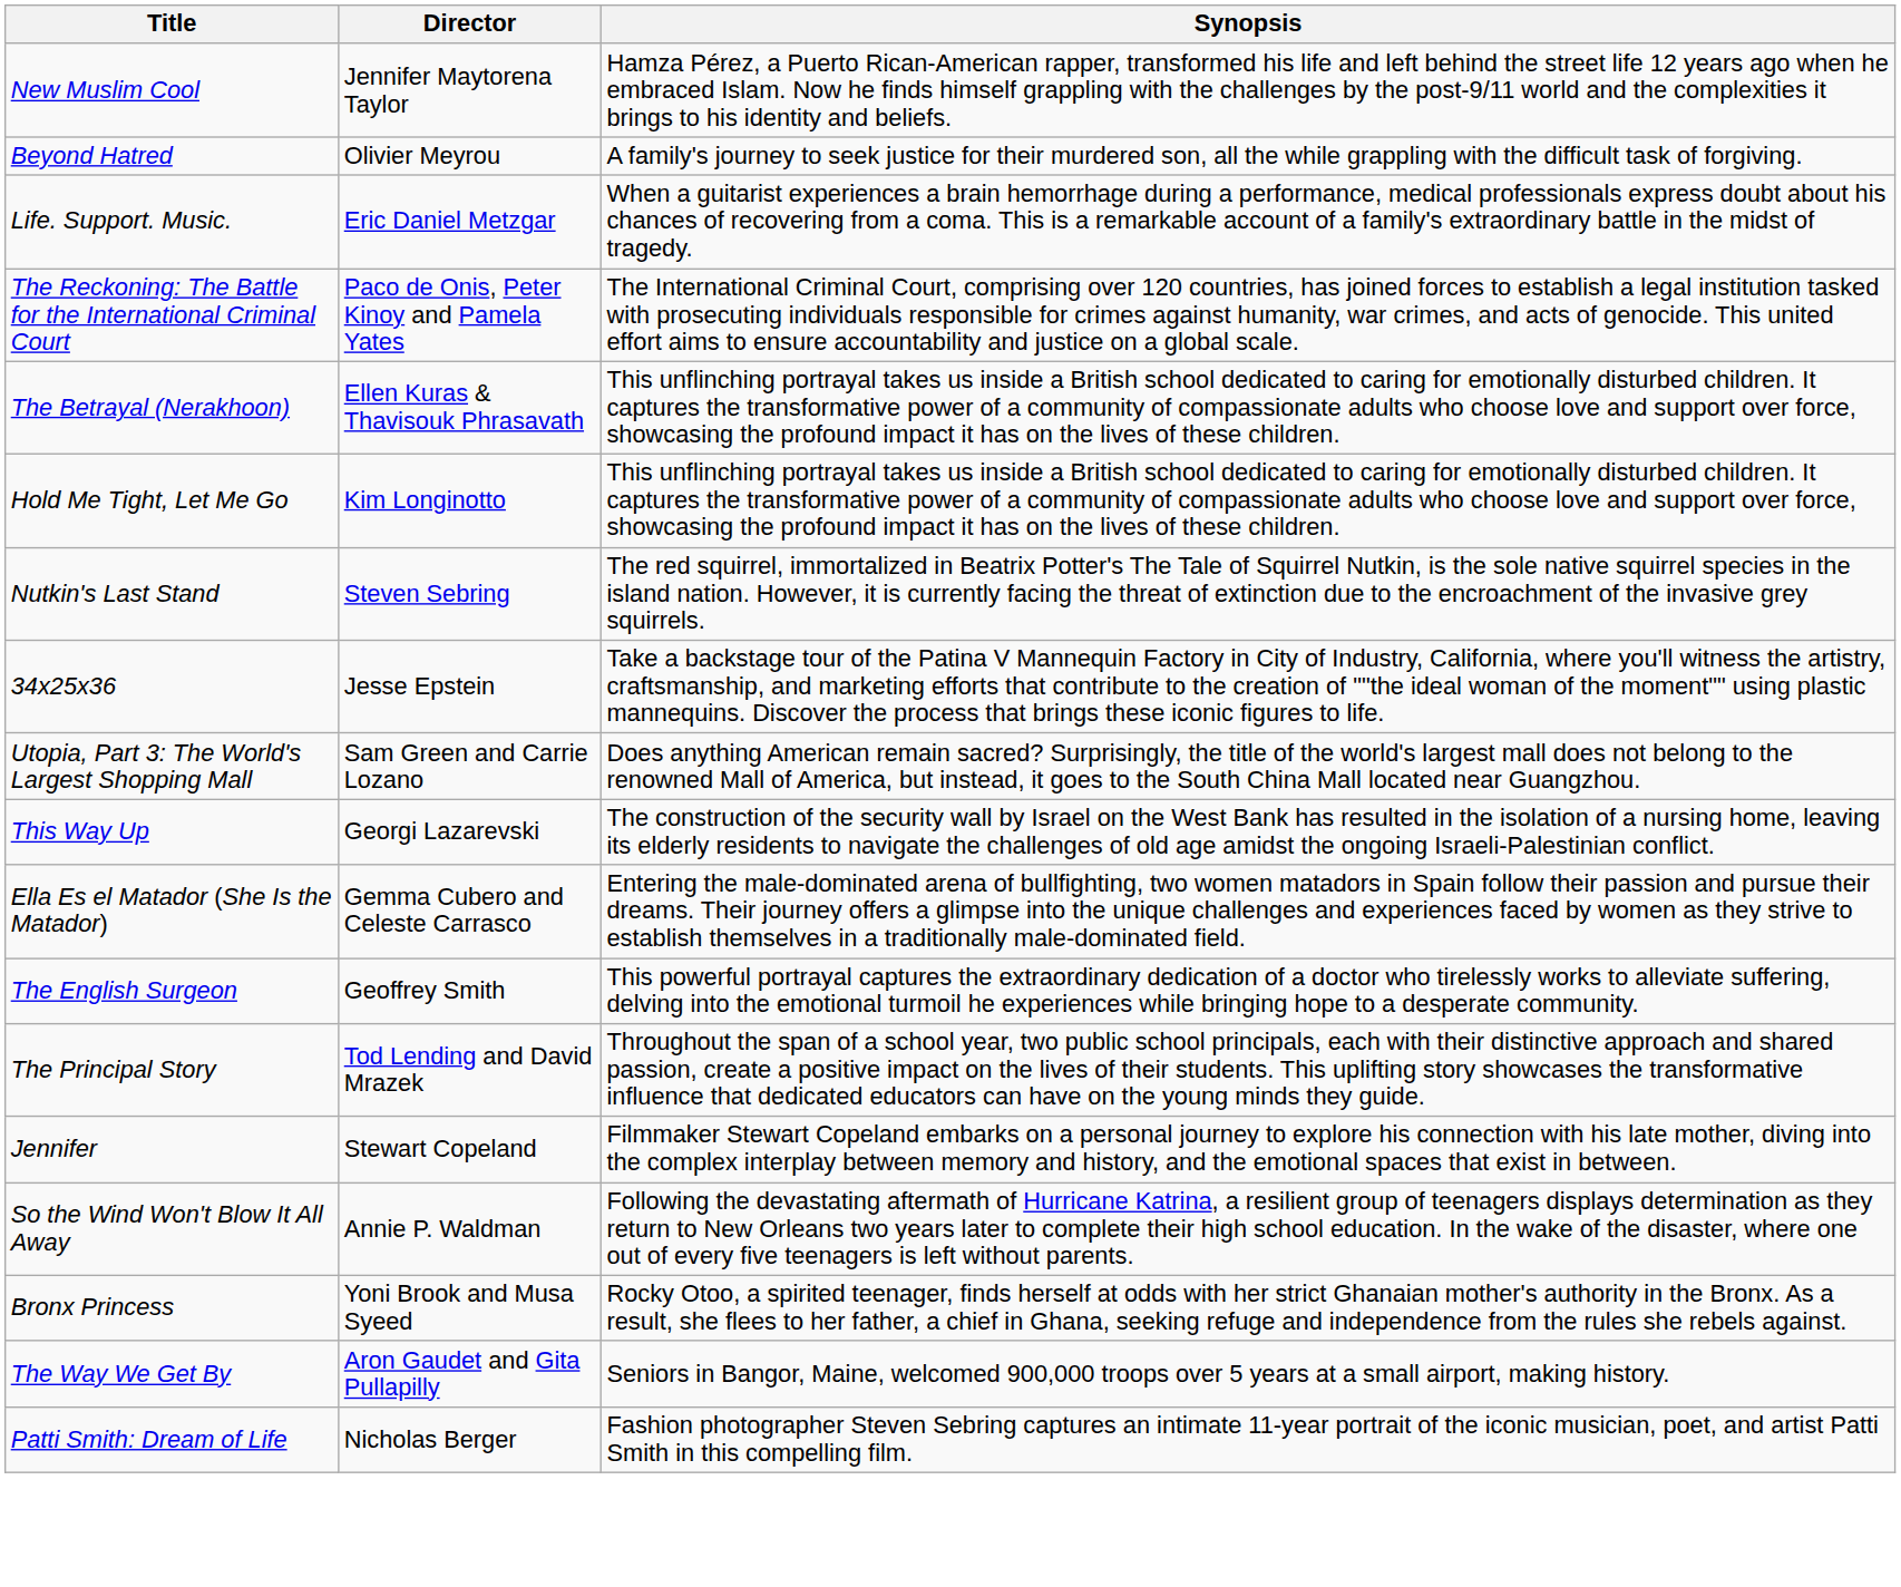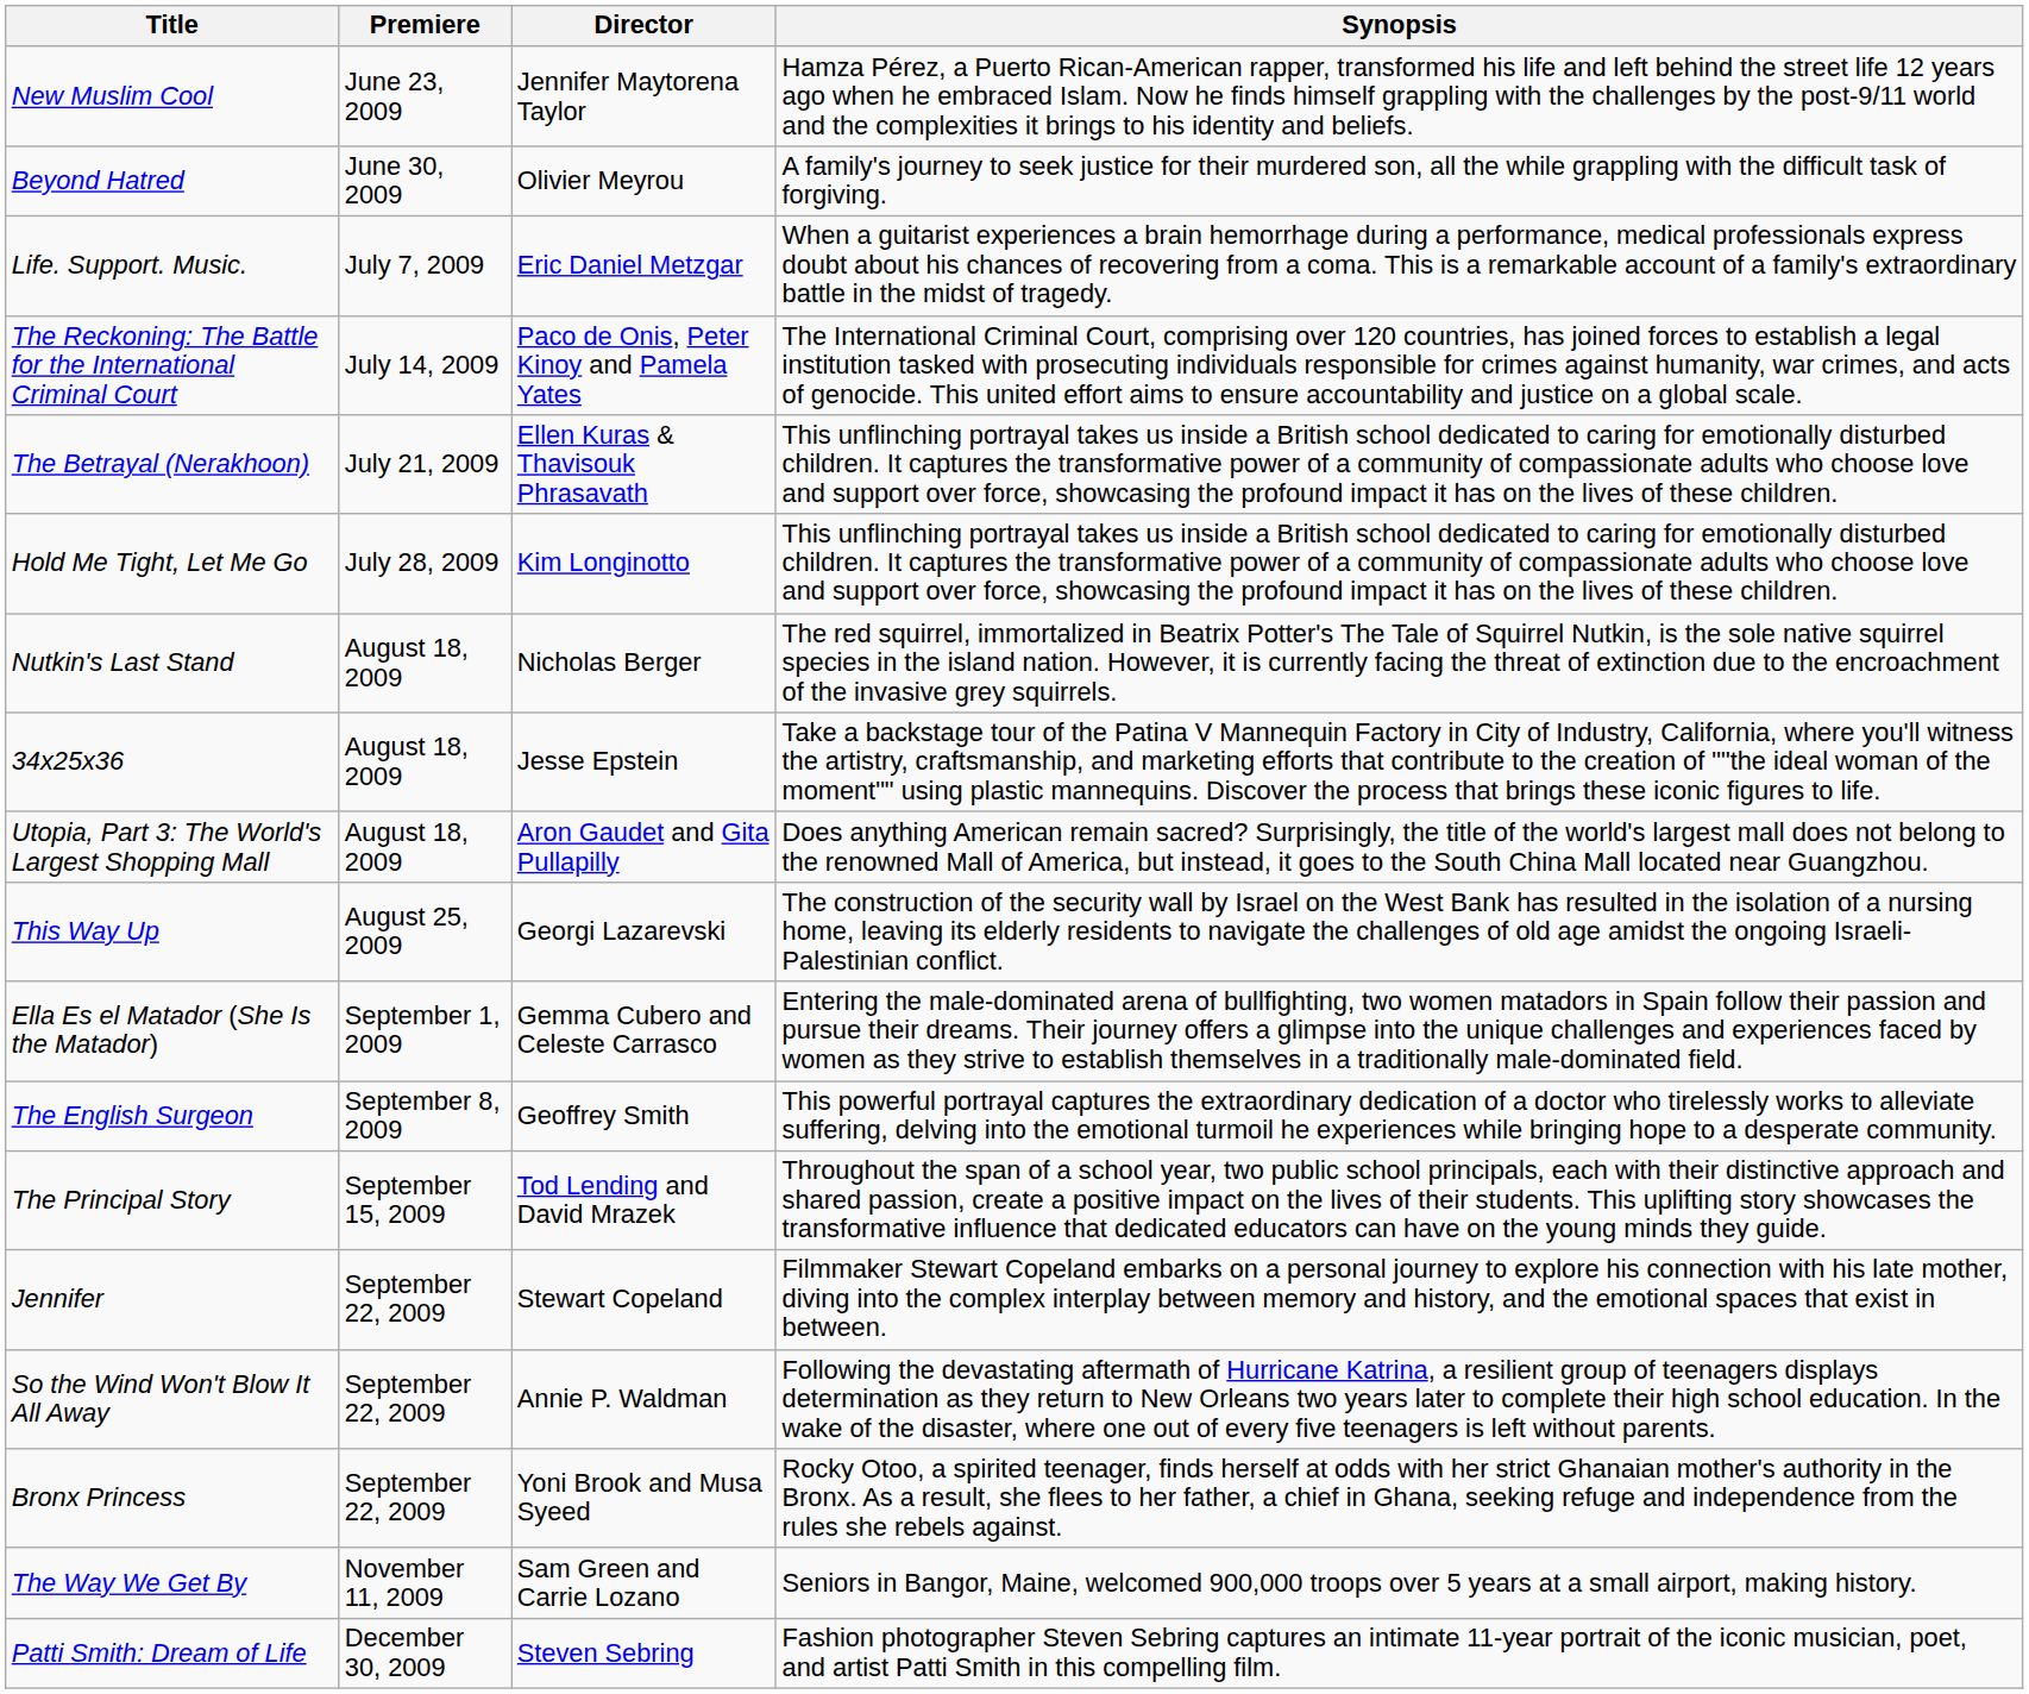 <table class="wikitable sortable">
 <tr>
 <th>Title</th>
+<th>Premiere</th>
 <th>Director</th>
 <th>Synopsis</th>
 </tr>
 <tr>
 <td><em><a href='#'>New Muslim Cool</a></em></td>
+<td>June 23, 2009</td>
 <td>Jennifer Maytorena Taylor</td>
 <td>Hamza Pérez, a Puerto Rican-American rapper, transformed his life and left behind the street life 12 years ago when he embraced Islam. Now he finds himself grappling with the challenges by the post-9/11 world and the complexities it brings to his identity and beliefs.</td>
 </tr>
 <tr>
 <td><em><a href='#'>Beyond Hatred</a></em></td>
+<td>June 30, 2009</td>
 <td>Olivier Meyrou</td>
 <td>A family's journey to seek justice for their murdered son, all the while grappling with the difficult task of forgiving.</td>
 </tr>
 <tr>
 <td><em>Life. Support. Music.</em></td>
+<td>July 7, 2009</td>
 <td><a href='#'>Eric Daniel Metzgar</a></td>
 <td>When a guitarist experiences a brain hemorrhage during a performance, medical professionals express doubt about his chances of recovering from a coma. This is a remarkable account of a family's extraordinary battle in the midst of tragedy.</td>
 </tr>
 <tr>
 <td><em><a href='#'>The Reckoning: The Battle for the International Criminal Court</a></em></td>
+<td>July 14, 2009</td>
 <td><a href='#'>Paco de Onis</a>, <a href='#'>Peter Kinoy</a> and <a href='#'>Pamela Yates</a></td>
 <td>The International Criminal Court, comprising over 120 countries, has joined forces to establish a legal institution tasked with prosecuting individuals responsible for crimes against humanity, war crimes, and acts of genocide. This united effort aims to ensure accountability and justice on a global scale.</td>
 </tr>
 <tr>
 <td><em><a href='#'>The Betrayal (Nerakhoon)</a></em></td>
+<td>July 21, 2009</td>
 <td><a href='#'>Ellen Kuras</a> & <a href='#'>Thavisouk Phrasavath</a></td>
 <td>This unflinching portrayal takes us inside a British school dedicated to caring for emotionally disturbed children. It captures the transformative power of a community of compassionate adults who choose love and support over force, showcasing the profound impact it has on the lives of these children.</td>
 </tr>
 <tr>
 <td><em>Hold Me Tight, Let Me Go</em></td>
+<td>July 28, 2009</td>
 <td><a href='#'>Kim Longinotto</a></td>
 <td>This unflinching portrayal takes us inside a British school dedicated to caring for emotionally disturbed children. It captures the transformative power of a community of compassionate adults who choose love and support over force, showcasing the profound impact it has on the lives of these children.</td>
 </tr>
 <tr>
 <td><em>Nutkin's Last Stand</em></td>
-<td><a href='#'>Steven Sebring</a></td>
+<td>August 18, 2009</td>
+<td>Nicholas Berger</td>
 <td>The red squirrel, immortalized in Beatrix Potter's The Tale of Squirrel Nutkin, is the sole native squirrel species in the island nation. However, it is currently facing the threat of extinction due to the encroachment of the invasive grey squirrels.</td>
 </tr>
 <tr>
 <td><em>34x25x36</em></td>
+<td>August 18, 2009</td>
 <td>Jesse Epstein</td>
 <td>Take a backstage tour of the Patina V Mannequin Factory in City of Industry, California, where you'll witness the artistry, craftsmanship, and marketing efforts that contribute to the creation of ""the ideal woman of the moment"" using plastic mannequins. Discover the process that brings these iconic figures to life.</td>
 </tr>
 <tr>
 <td><em>Utopia, Part 3: The World's Largest Shopping Mall</em></td>
-<td>Sam Green and Carrie Lozano</td>
+<td>August 18, 2009</td>
+<td><a href='#'>Aron Gaudet</a> and <a href='#'>Gita Pullapilly</a></td>
 <td>Does anything American remain sacred? Surprisingly, the title of the world's largest mall does not belong to the renowned Mall of America, but instead, it goes to the South China Mall located near Guangzhou.</td>
 </tr>
 <tr>
 <td><em><a href='#'>This Way Up</a></em></td>
+<td>August 25, 2009</td>
 <td>Georgi Lazarevski</td>
 <td>The construction of the security wall by Israel on the West Bank has resulted in the isolation of a nursing home, leaving its elderly residents to navigate the challenges of old age amidst the ongoing Israeli-Palestinian conflict.</td>
 </tr>
 <tr>
 <td><em>Ella Es el Matador</em> (<em>She Is the Matador</em>)</td>
+<td>September 1, 2009</td>
 <td>Gemma Cubero and Celeste Carrasco</td>
 <td>Entering the male-dominated arena of bullfighting, two women matadors in Spain follow their passion and pursue their dreams. Their journey offers a glimpse into the unique challenges and experiences faced by women as they strive to establish themselves in a traditionally male-dominated field.</td>
 </tr>
 <tr>
 <td><em><a href='#'>The English Surgeon</a></em></td>
+<td>September 8, 2009</td>
 <td>Geoffrey Smith</td>
 <td>This powerful portrayal captures the extraordinary dedication of a doctor who tirelessly works to alleviate suffering, delving into the emotional turmoil he experiences while bringing hope to a desperate community.</td>
 </tr>
 <tr>
 <td><em>The Principal Story</em></td>
+<td>September 15, 2009</td>
 <td><a href='#'>Tod Lending</a> and David Mrazek</td>
 <td>Throughout the span of a school year, two public school principals, each with their distinctive approach and shared passion, create a positive impact on the lives of their students. This uplifting story showcases the transformative influence that dedicated educators can have on the young minds they guide.</td>
 </tr>
 <tr>
 <td><em>Jennifer</em></td>
+<td>September 22, 2009</td>
 <td>Stewart Copeland</td>
 <td>Filmmaker Stewart Copeland embarks on a personal journey to explore his connection with his late mother, diving into the complex interplay between memory and history, and the emotional spaces that exist in between.</td>
 </tr>
 <tr>
 <td><em>So the Wind Won't Blow It All Away</em></td>
+<td>September 22, 2009</td>
 <td>Annie P. Waldman</td>
 <td>Following the devastating aftermath of <a href='#'>Hurricane Katrina</a>, a resilient group of teenagers displays determination as they return to New Orleans two years later to complete their high school education. In the wake of the disaster, where one out of every five teenagers is left without parents.</td>
 </tr>
 <tr>
 <td><em>Bronx Princess</em></td>
+<td>September 22, 2009</td>
 <td>Yoni Brook and Musa Syeed</td>
 <td>Rocky Otoo, a spirited teenager, finds herself at odds with her strict Ghanaian mother's authority in the Bronx. As a result, she flees to her father, a chief in Ghana, seeking refuge and independence from the rules she rebels against.</td>
 </tr>
 <tr>
 <td><em><a href='#'>The Way We Get By</a></em></td>
-<td><a href='#'>Aron Gaudet</a> and <a href='#'>Gita Pullapilly</a></td>
+<td>November 11, 2009</td>
+<td>Sam Green and Carrie Lozano</td>
 <td>Seniors in Bangor, Maine, welcomed 900,000 troops over 5 years at a small airport, making history.</td>
 </tr>
 <tr>
 <td><em><a href='#'>Patti Smith: Dream of Life</a></em></td>
-<td>Nicholas Berger</td>
+<td>December 30, 2009</td>
+<td><a href='#'>Steven Sebring</a></td>
 <td>Fashion photographer Steven Sebring captures an intimate 11-year portrait of the iconic musician, poet, and artist Patti Smith in this compelling film.</td>
 </tr>
 </table>
